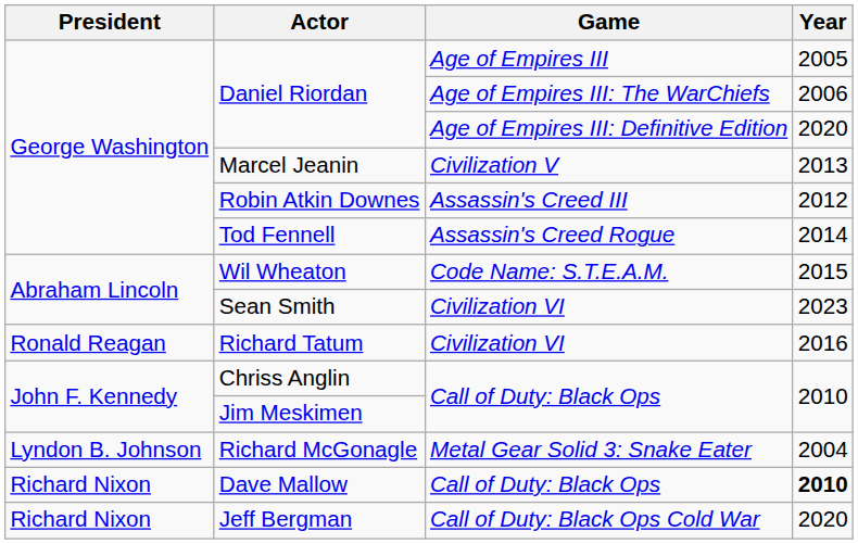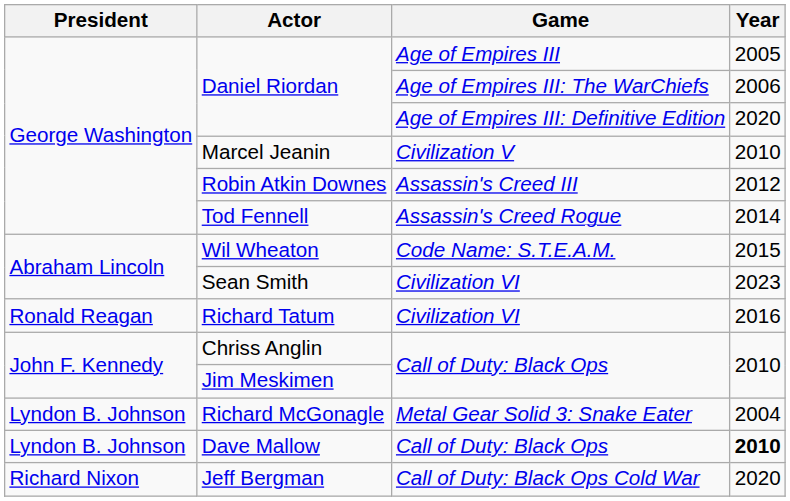 <table class="wikitable sortable">
 <tr>
 <th>President</th>
 <th>Actor</th>
 <th>Game</th>
 <th>Year</th>
 </tr>
 <tr>
 <td rowspan=6><a href='#'>George Washington</a></td>
 <td rowspan=3><a href='#'>Daniel Riordan</a></td>
 <td><em><a href='#'>Age of Empires III</a></em></td>
 <td>2005</td>
 </tr>
 <tr>
 <td><em><a href='#'>Age of Empires III: The WarChiefs</a></em></td>
 <td>2006</td>
 </tr>
 <tr>
 <td><em><a href='#'>Age of Empires III: Definitive Edition</a></em></td>
 <td>2020</td>
 </tr>
 <tr>
 <td>Marcel Jeanin</td>
 <td><em><a href='#'>Civilization V</a></em></td>
-<td>2013</td>
+<td>2010</td>
 </tr>
 <tr>
 <td><a href='#'>Robin Atkin Downes</a></td>
 <td><em><a href='#'>Assassin's Creed III</a></em></td>
 <td>2012</td>
 </tr>
 <tr>
 <td><a href='#'>Tod Fennell</a></td>
 <td><em><a href='#'>Assassin's Creed Rogue</a></em></td>
 <td>2014</td>
 </tr>
 <tr>
 <td rowspan=2><a href='#'>Abraham Lincoln</a></td>
 <td><a href='#'>Wil Wheaton</a></td>
 <td><em><a href='#'>Code Name: S.T.E.A.M.</a></em></td>
 <td>2015</td>
 </tr>
 <tr>
 <td>Sean Smith</td>
 <td><em><a href='#'>Civilization VI</a></em></td>
 <td>2023</td>
 </tr>
 <tr>
 <td><a href='#'>Ronald Reagan</a></td>
 <td><a href='#'>Richard Tatum</a></td>
 <td><em><a href='#'>Civilization VI</a></em></td>
 <td>2016</td>
 </tr>
 <tr>
 <td rowspan=2><a href='#'>John F. Kennedy</a></td>
 <td>Chriss Anglin</td>
 <td rowspan=2><em><a href='#'>Call of Duty: Black Ops</a></em></td>
 <td rowspan=2>2010</td>
 </tr>
 <tr>
 <td><a href='#'>Jim Meskimen</a></td>
 </tr>
 <tr>
 <td><a href='#'>Lyndon B. Johnson</a></td>
 <td><a href='#'>Richard McGonagle</a></td>
 <td><em><a href='#'>Metal Gear Solid 3: Snake Eater</a></em></td>
 <td>2004</td>
 </tr>
 <tr>
-<td><a href='#'>Richard Nixon</a></td>
+<td><a href='#'>Lyndon B. Johnson</a></td>
 <td><a href='#'>Dave Mallow</a></td>
 <td><em><a href='#'>Call of Duty: Black Ops</a></em></td>
 <td><strong>2010</strong></td>
 </tr>
 <tr>
 <td><a href='#'>Richard Nixon</a></td>
 <td><a href='#'>Jeff Bergman</a></td>
 <td><em><a href='#'>Call of Duty: Black Ops Cold War</a></em></td>
 <td>2020</td>
 </tr>
 </table>
